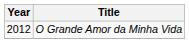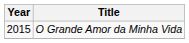 <table class="wikitable">
 <tr>
 <th>Year</th>
 <th>Title</th>
 </tr>
 <tr>
-<td>2012</td>
+<td>2015</td>
 <td><em>O Grande Amor da Minha Vida</em></td>
 </tr>
 <tr>
 </tr>
 </table>
